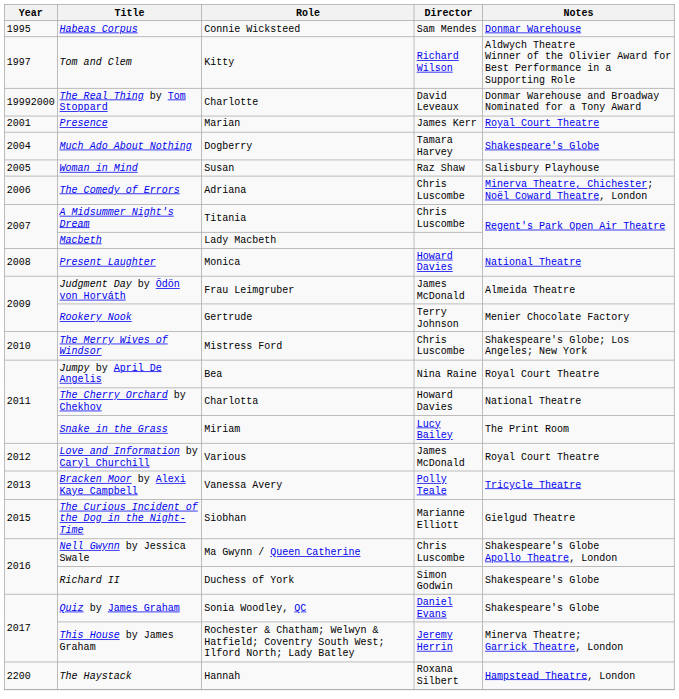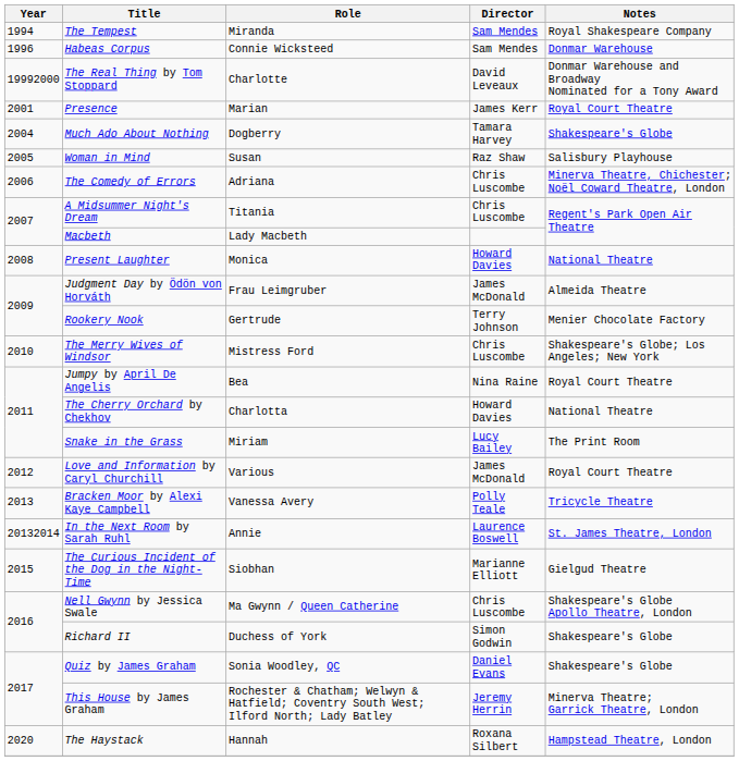 <table class="wikitable">
 <tr>
 <th>Year</th>
 <th>Title</th>
 <th>Role</th>
 <th>Director</th>
 <th>Notes</th>
 </tr>
 <tr>
-<td>1995</td>
+<td>1994</td>
+<td><em><a href='#'>The Tempest</a></em></td>
+<td>Miranda</td>
+<td><a href='#'>Sam Mendes</a></td>
+<td>Royal Shakespeare Company</td>
+</tr>
+<tr>
+<td>1996</td>
 <td><em><a href='#'>Habeas Corpus</a></em></td>
 <td>Connie Wicksteed</td>
 <td>Sam Mendes</td>
 <td><a href='#'>Donmar Warehouse</a></td>
-</tr>
-<tr>
-<td>1997</td>
-<td><em>Tom and Clem</em></td>
-<td>Kitty</td>
-<td><a href='#'>Richard Wilson</a></td>
-<td>Aldwych Theatre<br>Winner of the Olivier Award for Best Performance in a Supporting Role</td>
 </tr>
 <tr>
 <td>19992000</td>
 <td><em><a href='#'>The Real Thing</a></em> by <a href='#'>Tom Stoppard</a></td>
 <td>Charlotte</td>
 <td>David Leveaux</td>
 <td>Donmar Warehouse and Broadway<br>Nominated for a Tony Award</td>
 </tr>
 <tr>
 <td>2001</td>
 <td><em><a href='#'>Presence</a></em></td>
 <td>Marian</td>
 <td>James Kerr</td>
 <td><a href='#'>Royal Court Theatre</a></td>
 </tr>
 <tr>
 <td>2004</td>
 <td><em><a href='#'>Much Ado About Nothing</a></em></td>
 <td>Dogberry</td>
 <td>Tamara Harvey</td>
 <td><a href='#'>Shakespeare's Globe</a></td>
 </tr>
 <tr>
 <td>2005</td>
 <td><em><a href='#'>Woman in Mind</a></em></td>
 <td>Susan</td>
 <td>Raz Shaw</td>
 <td>Salisbury Playhouse</td>
 </tr>
 <tr>
 <td>2006</td>
 <td><em><a href='#'>The Comedy of Errors</a></em></td>
 <td>Adriana</td>
 <td>Chris Luscombe</td>
 <td><a href='#'>Minerva Theatre, Chichester</a>; <a href='#'>Noël Coward Theatre</a>, London</td>
 </tr>
 <tr>
 <td rowspan="2">2007</td>
 <td><em><a href='#'>A Midsummer Night's Dream</a></em></td>
 <td>Titania</td>
 <td>Chris Luscombe</td>
 <td rowspan="2"><a href='#'>Regent's Park Open Air Theatre</a></td>
 </tr>
 <tr>
 <td><em><a href='#'>Macbeth</a></em></td>
 <td>Lady Macbeth</td>
 <td></td>
 </tr>
 <tr>
 <td>2008</td>
 <td><em><a href='#'>Present Laughter</a></em></td>
 <td>Monica</td>
 <td><a href='#'>Howard Davies</a></td>
 <td><a href='#'>National Theatre</a></td>
 </tr>
 <tr>
 <td rowspan="2">2009</td>
 <td><em>Judgment Day</em> by <a href='#'>Ödön von Horváth</a></td>
 <td>Frau Leimgruber</td>
 <td>James McDonald</td>
 <td>Almeida Theatre</td>
 </tr>
 <tr>
 <td><em><a href='#'>Rookery Nook</a></em></td>
 <td>Gertrude</td>
 <td>Terry Johnson</td>
 <td>Menier Chocolate Factory</td>
 </tr>
 <tr>
 <td>2010</td>
 <td><em><a href='#'>The Merry Wives of Windsor</a></em></td>
 <td>Mistress Ford</td>
 <td>Chris Luscombe</td>
 <td>Shakespeare's Globe; Los Angeles; New York</td>
 </tr>
 <tr>
 <td rowspan="3">2011</td>
 <td><em>Jumpy</em> by <a href='#'>April De Angelis</a></td>
 <td>Bea</td>
 <td>Nina Raine</td>
 <td>Royal Court Theatre</td>
 </tr>
 <tr>
 <td><em><a href='#'>The Cherry Orchard</a></em> by <a href='#'>Chekhov</a></td>
 <td>Charlotta</td>
 <td>Howard Davies</td>
 <td>National Theatre</td>
 </tr>
 <tr>
 <td><em><a href='#'>Snake in the Grass</a></em></td>
 <td>Miriam</td>
 <td><a href='#'>Lucy Bailey</a></td>
 <td>The Print Room</td>
 </tr>
 <tr>
 <td>2012</td>
 <td><em><a href='#'>Love and Information</a></em> by <a href='#'>Caryl Churchill</a></td>
 <td>Various</td>
 <td>James McDonald</td>
 <td>Royal Court Theatre</td>
 </tr>
 <tr>
 <td>2013</td>
 <td><em><a href='#'>Bracken Moor</a></em> by <a href='#'>Alexi Kaye Campbell</a></td>
 <td>Vanessa Avery</td>
 <td><a href='#'>Polly Teale</a></td>
 <td><a href='#'>Tricycle Theatre</a></td>
 </tr>
 <tr>
+<td>20132014</td>
+<td><em><a href='#'>In the Next Room</a></em> by <a href='#'>Sarah Ruhl</a></td>
+<td>Annie</td>
+<td><a href='#'>Laurence Boswell</a></td>
+<td><a href='#'>St. James Theatre, London</a></td>
+</tr>
+<tr>
 <td>2015</td>
 <td><em><a href='#'>The Curious Incident of the Dog in the Night-Time</a></em></td>
 <td>Siobhan</td>
 <td>Marianne Elliott</td>
 <td>Gielgud Theatre</td>
 </tr>
 <tr>
 <td rowspan="2">2016</td>
 <td><em><a href='#'>Nell Gwynn</a></em> by Jessica Swale</td>
 <td>Ma Gwynn / <a href='#'>Queen Catherine</a></td>
 <td>Chris Luscombe</td>
 <td>Shakespeare's Globe<br><a href='#'>Apollo Theatre</a>, London</td>
 </tr>
 <tr>
 <td><em>Richard</em> <em>II</em></td>
 <td>Duchess of York</td>
 <td>Simon Godwin</td>
 <td>Shakespeare's Globe</td>
 </tr>
 <tr>
 <td rowspan="2">2017</td>
 <td><em><a href='#'>Quiz</a></em> by <a href='#'>James Graham</a></td>
 <td>Sonia Woodley, <a href='#'>QC</a></td>
 <td><a href='#'>Daniel Evans</a></td>
 <td>Shakespeare's Globe</td>
 </tr>
 <tr>
 <td><em><a href='#'>This House</a></em> by James Graham</td>
 <td>Rochester & Chatham; Welwyn & Hatfield; Coventry South West; Ilford North; Lady Batley</td>
 <td><a href='#'>Jeremy Herrin</a></td>
 <td>Minerva Theatre;<br><a href='#'>Garrick Theatre</a>, London</td>
 </tr>
 <tr>
-<td>2200</td>
+<td>2020</td>
 <td><em>The Haystack</em></td>
 <td>Hannah</td>
 <td>Roxana Silbert</td>
 <td><a href='#'>Hampstead Theatre</a>, London</td>
 </tr>
 <tr>
 </tr>
 </table>
